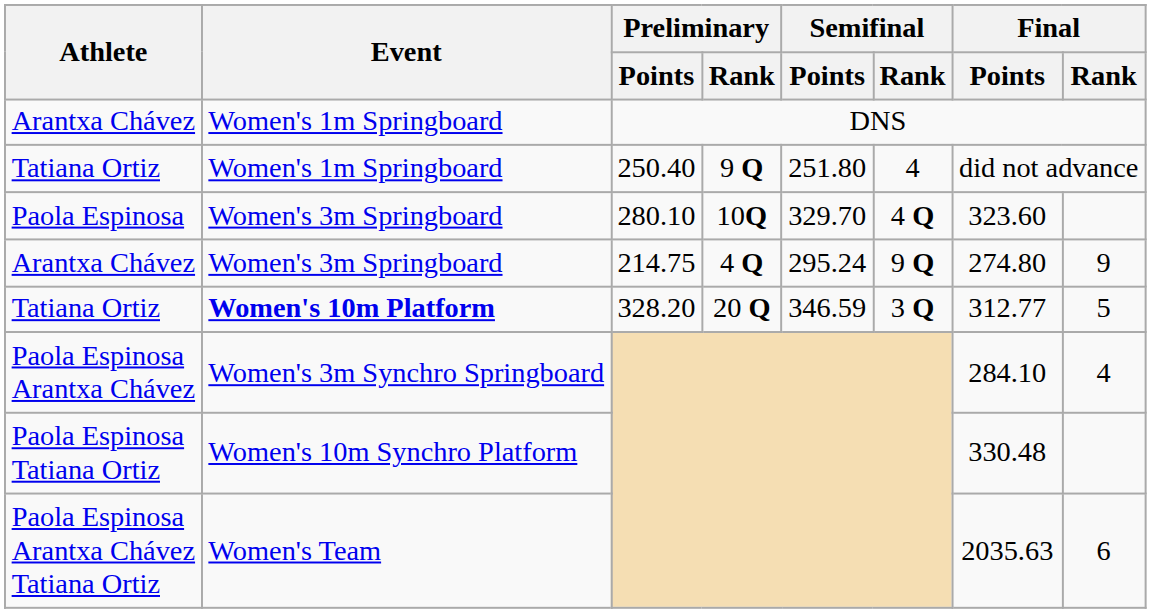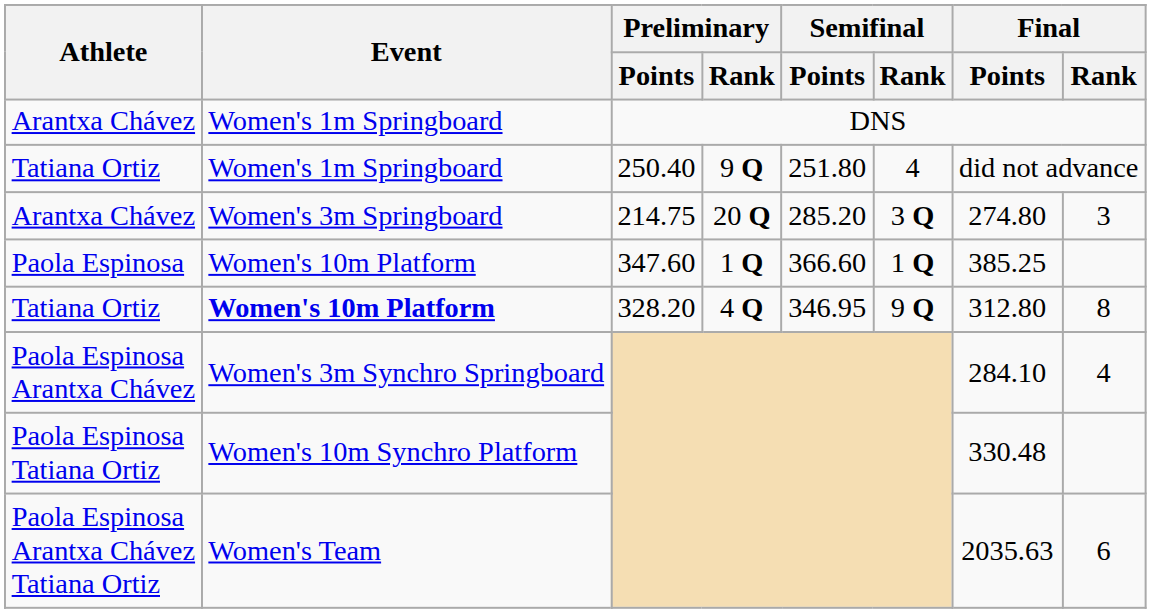 <table class=wikitable style="font-size:90%">
 <tr>
 <th rowspan="2">Athlete</th>
 <th rowspan="2">Event</th>
 <th colspan="2">Preliminary</th>
 <th colspan="2">Semifinal</th>
 <th colspan="2">Final</th>
 </tr>
 <tr>
 <th>Points</th>
 <th>Rank</th>
 <th>Points</th>
 <th>Rank</th>
 <th>Points</th>
 <th>Rank</th>
 </tr>
 <tr>
 <td><a href='#'>Arantxa Chávez</a></td>
 <td><a href='#'>Women's 1m Springboard</a></td>
 <td align=center colspan=6>DNS</td>
 </tr>
 <tr>
 <td><a href='#'>Tatiana Ortiz</a></td>
 <td><a href='#'>Women's 1m Springboard</a></td>
 <td align=center>250.40</td>
 <td align=center>9 <strong>Q</strong></td>
 <td align=center>251.80</td>
 <td align=center>4</td>
 <td align=center colspan=2>did not advance</td>
 </tr>
 <tr>
-<td><a href='#'>Paola Espinosa</a></td>
-<td><a href='#'>Women's 3m Springboard</a></td>
-<td align=center>280.10</td>
-<td align=center>10<strong>Q</strong></td>
-<td align=center>329.70</td>
-<td align=center>4 <strong>Q</strong></td>
-<td align=center>323.60</td>
-<td align=center></td>
-</tr>
-<tr>
 <td><a href='#'>Arantxa Chávez</a></td>
 <td><a href='#'>Women's 3m Springboard</a></td>
 <td align=center>214.75</td>
-<td align=center>4 <strong>Q</strong></td>
-<td align=center>295.24</td>
-<td align=center>9 <strong>Q</strong></td>
+<td align=center>20 <strong>Q</strong></td>
+<td align=center>285.20</td>
+<td align=center>3 <strong>Q</strong></td>
 <td align=center>274.80</td>
-<td align=center>9</td>
+<td align=center>3</td>
+</tr>
+<tr>
+<td><a href='#'>Paola Espinosa</a></td>
+<td><a href='#'>Women's 10m Platform</a></td>
+<td align=center>347.60</td>
+<td align=center>1 <strong>Q</strong></td>
+<td align=center>366.60</td>
+<td align=center>1 <strong>Q</strong></td>
+<td align=center>385.25</td>
+<td align=center></td>
 </tr>
 <tr>
 <td><a href='#'>Tatiana Ortiz</a></td>
 <td><strong><a href='#'>Women's 10m Platform</a></strong></td>
 <td align=center>328.20</td>
-<td align=center>20 <strong>Q</strong></td>
-<td align=center>346.59</td>
-<td align=center>3 <strong>Q</strong></td>
-<td align=center>312.77</td>
-<td align=center>5</td>
+<td align=center>4 <strong>Q</strong></td>
+<td align=center>346.95</td>
+<td align=center>9 <strong>Q</strong></td>
+<td align=center>312.80</td>
+<td align=center>8</td>
 </tr>
 <tr>
 <td><a href='#'>Paola Espinosa</a><br><a href='#'>Arantxa Chávez</a></td>
 <td><a href='#'>Women's 3m Synchro Springboard</a></td>
 <td colspan= 4 rowspan=3 bgcolor="wheat"></td>
 <td align=center>284.10</td>
 <td align=center>4</td>
 </tr>
 <tr>
 <td><a href='#'>Paola Espinosa</a><br><a href='#'>Tatiana Ortiz</a></td>
 <td><a href='#'>Women's 10m Synchro Platform</a></td>
 <td align=center>330.48</td>
 <td align=center></td>
 </tr>
 <tr>
 <td><a href='#'>Paola Espinosa</a><br><a href='#'>Arantxa Chávez</a><br><a href='#'>Tatiana Ortiz</a></td>
 <td><a href='#'>Women's Team</a></td>
 <td align=center>2035.63</td>
 <td align=center>6</td>
 </tr>
 </table>
